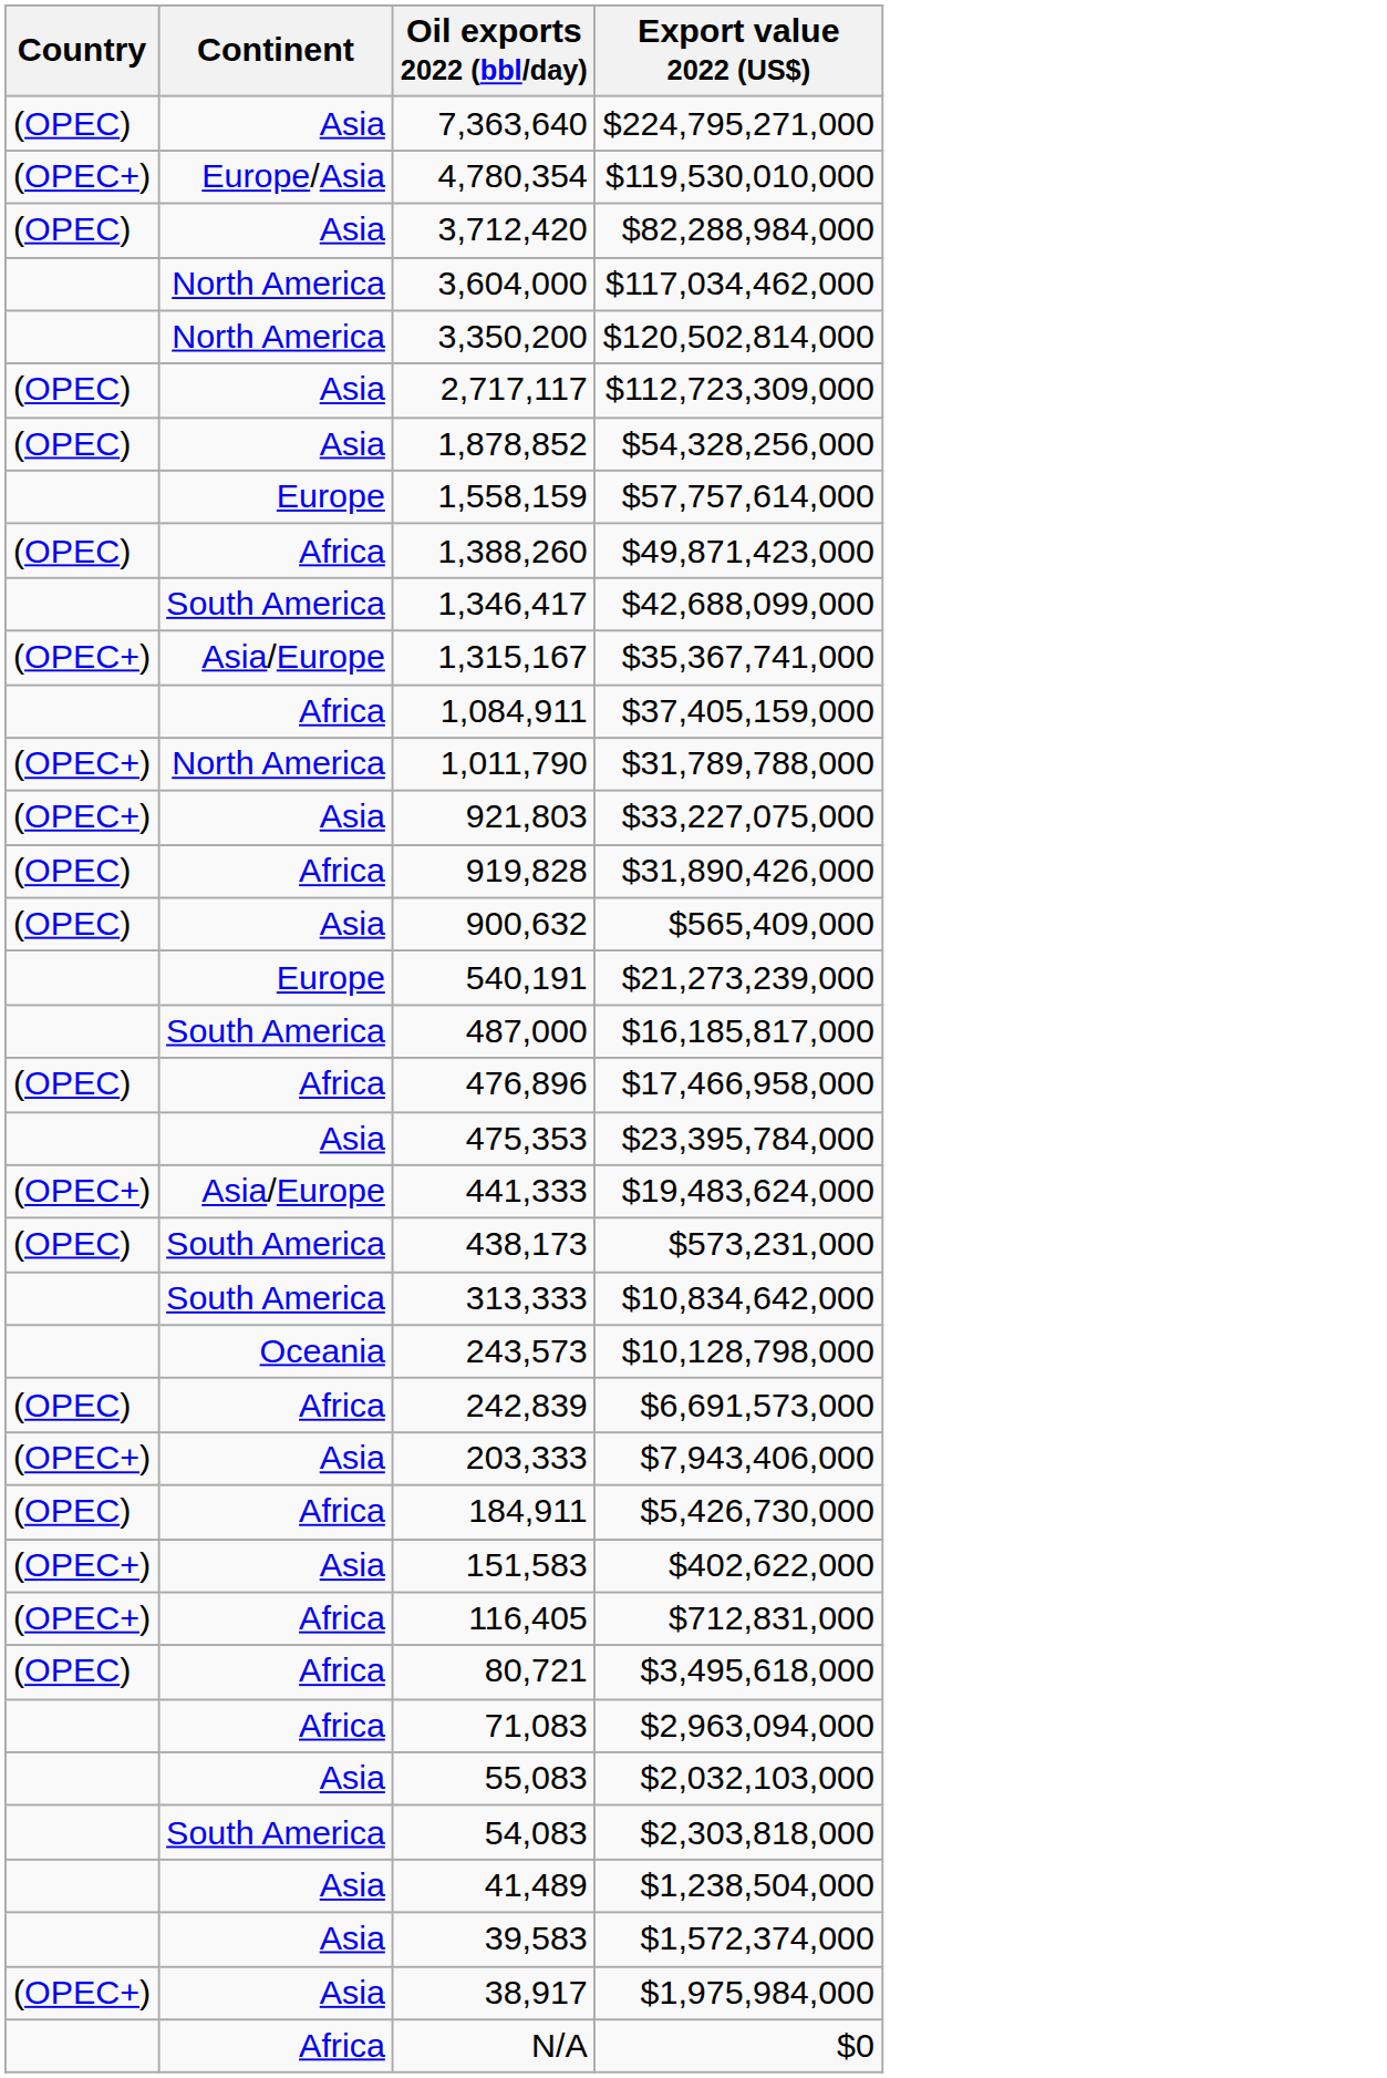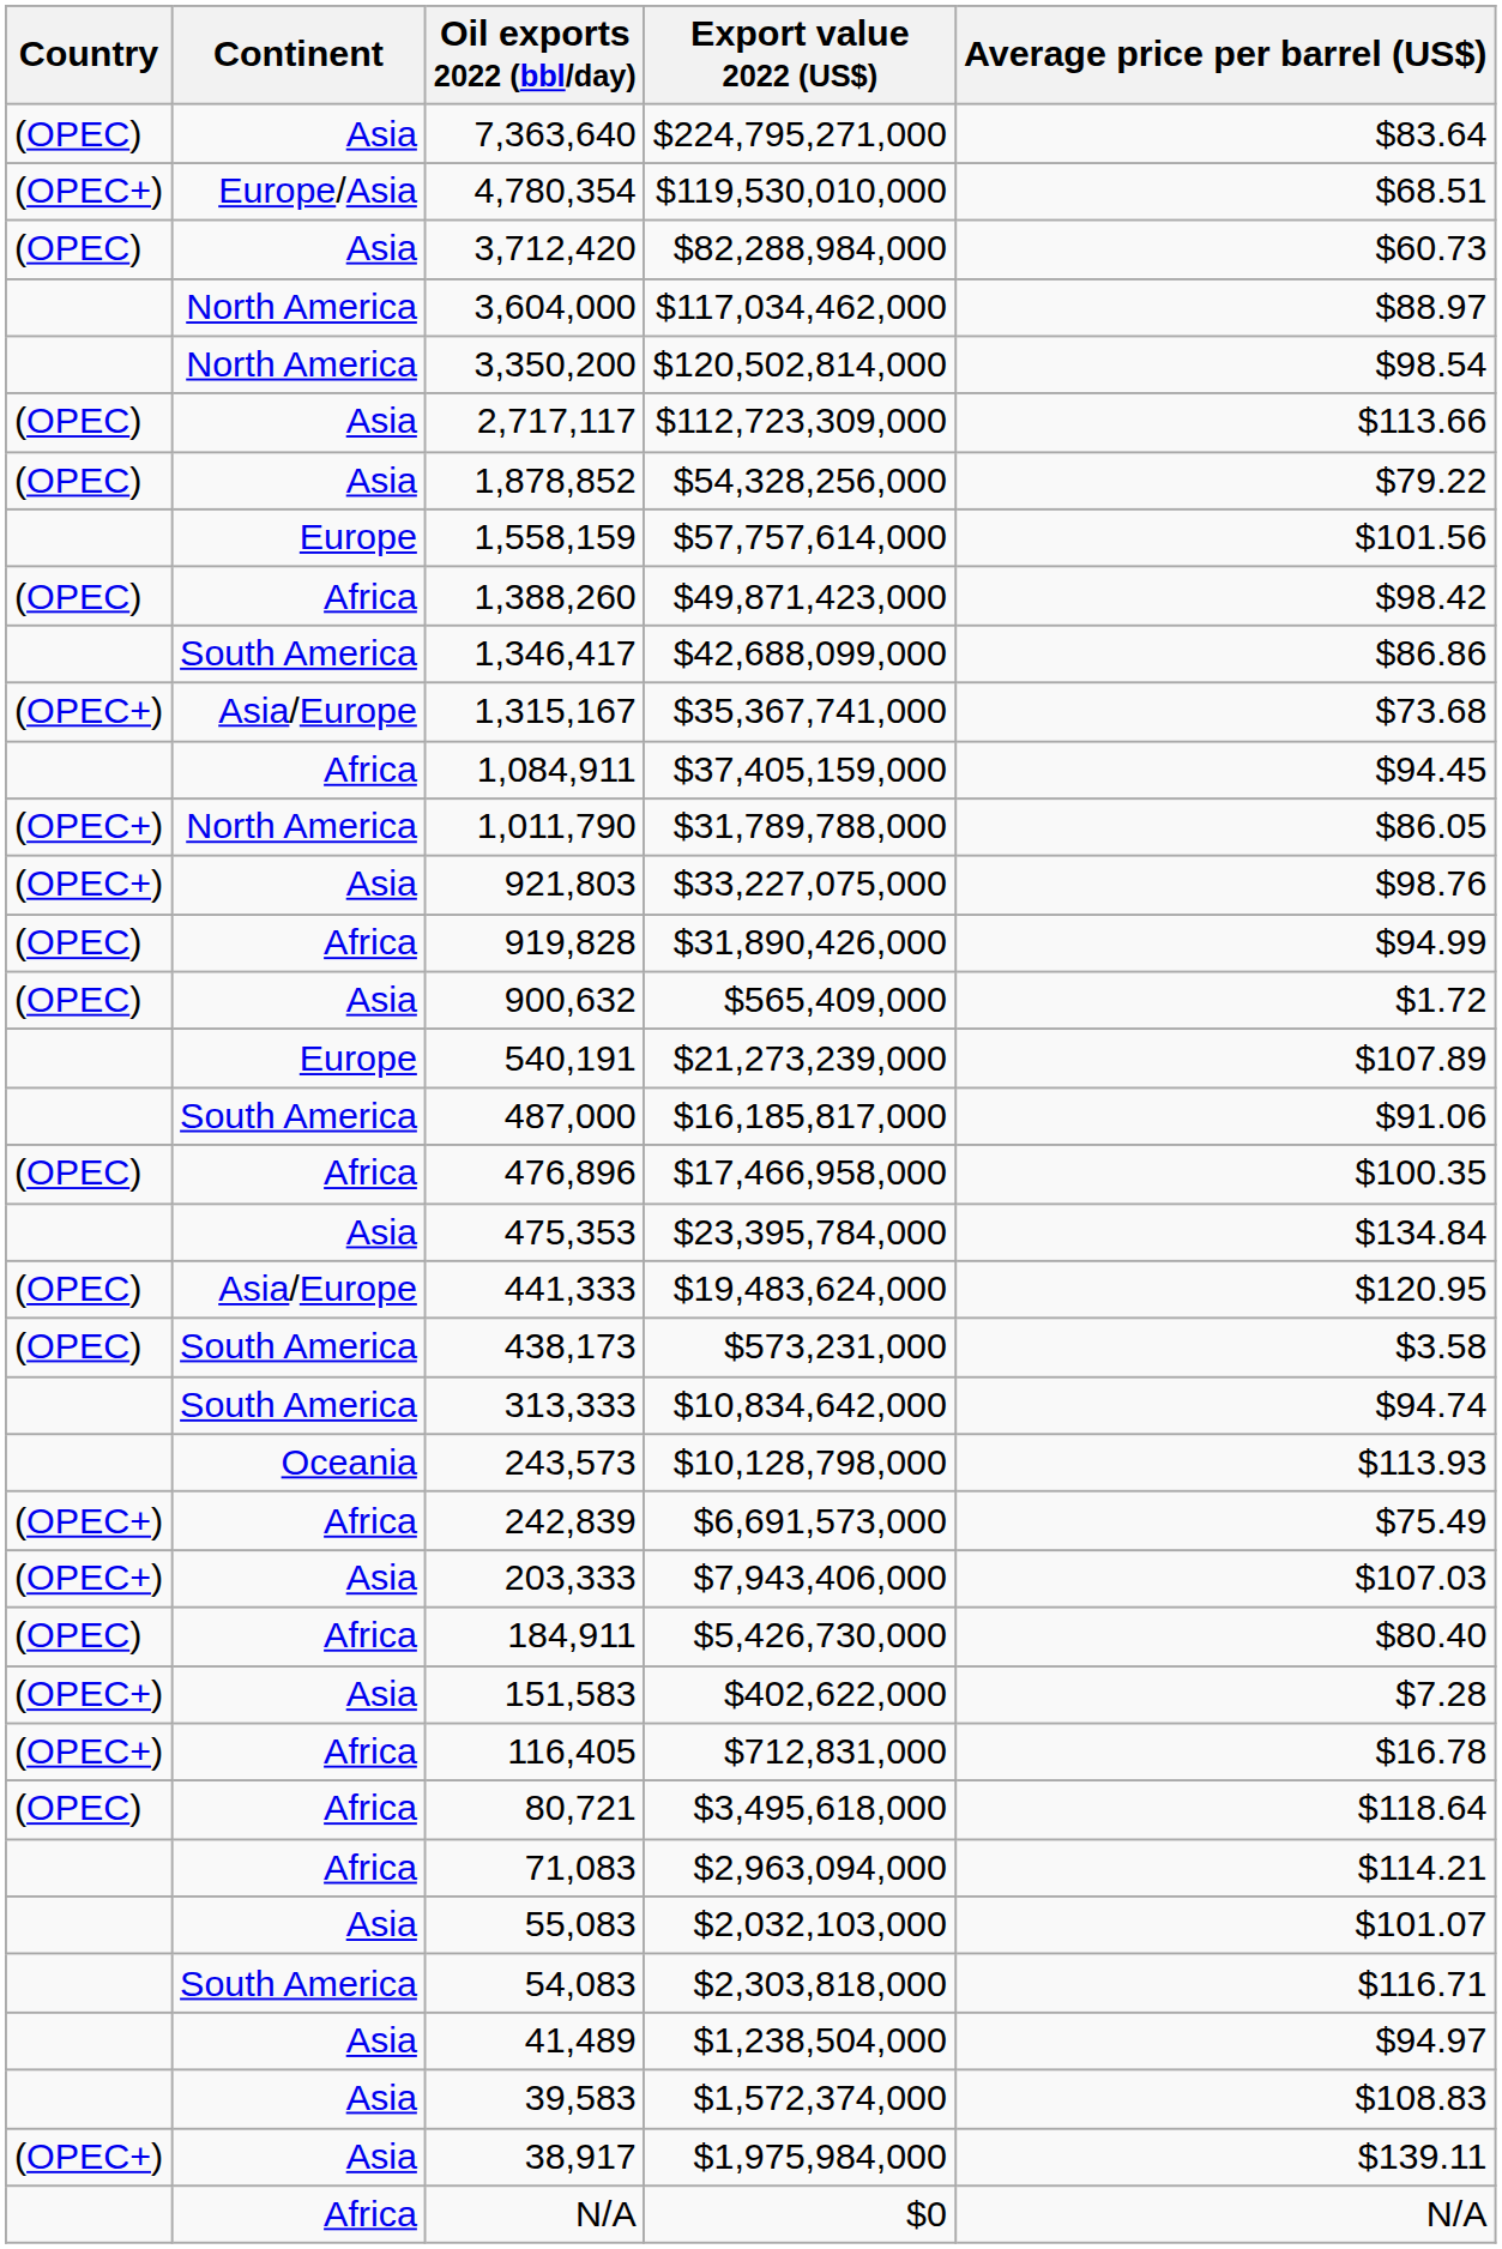 <table class="sortable static-row-numbers nowrap wikitable" style=text-align:right>
 <tr class="wrap static-row-header">
 <th>Country</th>
 <th>Continent</th>
 <th>Oil exports<br><small>2022 (<a href='#'>bbl</a>/day)</small></th>
 <th>Export value<br><small>2022 (US$)</small></th>
+<th>Average price per barrel (US$)</th>
 </tr>
 <tr>
 <td style=text-align:left> (<a href='#'>OPEC</a>)</td>
 <td><a href='#'>Asia</a></td>
 <td>7,363,640</td>
 <td>$224,795,271,000</td>
+<td>$83.64</td>
 </tr>
 <tr>
 <td style=text-align:left> (<a href='#'>OPEC+</a>)</td>
 <td><a href='#'>Europe</a>/<a href='#'>Asia</a></td>
 <td>4,780,354</td>
 <td>$119,530,010,000</td>
+<td>$68.51</td>
 </tr>
 <tr>
 <td style=text-align:left> (<a href='#'>OPEC</a>)</td>
 <td><a href='#'>Asia</a></td>
 <td>3,712,420</td>
 <td>$82,288,984,000</td>
+<td>$60.73</td>
 </tr>
 <tr>
 <td style="text-align:left"></td>
 <td><a href='#'>North America</a></td>
 <td>3,604,000</td>
 <td>$117,034,462,000</td>
+<td>$88.97</td>
 </tr>
 <tr>
 <td style=text-align:left></td>
 <td><a href='#'>North America</a></td>
 <td>3,350,200</td>
 <td>$120,502,814,000</td>
+<td>$98.54</td>
 </tr>
 <tr>
 <td style=text-align:left> (<a href='#'>OPEC</a>)</td>
 <td><a href='#'>Asia</a></td>
 <td>2,717,117</td>
 <td>$112,723,309,000</td>
+<td>$113.66</td>
 </tr>
 <tr>
 <td style=text-align:left> (<a href='#'>OPEC</a>)</td>
 <td><a href='#'>Asia</a></td>
 <td>1,878,852</td>
 <td>$54,328,256,000</td>
+<td>$79.22</td>
 </tr>
 <tr>
 <td style=text-align:left></td>
 <td><a href='#'>Europe</a></td>
 <td>1,558,159</td>
 <td>$57,757,614,000</td>
+<td>$101.56</td>
 </tr>
 <tr>
 <td style="text-align:left"> (<a href='#'>OPEC</a>)</td>
 <td><a href='#'>Africa</a></td>
 <td>1,388,260</td>
 <td>$49,871,423,000</td>
+<td>$98.42</td>
 </tr>
 <tr>
 <td style="text-align:left"></td>
 <td><a href='#'>South America</a></td>
 <td>1,346,417</td>
 <td>$42,688,099,000</td>
+<td>$86.86</td>
 </tr>
 <tr>
 <td style="text-align:left"> (<a href='#'>OPEC+</a>)</td>
 <td><a href='#'>Asia</a>/<a href='#'>Europe</a></td>
 <td>1,315,167</td>
 <td>$35,367,741,000</td>
+<td>$73.68</td>
 </tr>
 <tr>
 <td style="text-align:left"></td>
 <td><a href='#'>Africa</a></td>
 <td>1,084,911</td>
 <td>$37,405,159,000</td>
+<td>$94.45</td>
 </tr>
 <tr>
 <td style="text-align:left"> (<a href='#'>OPEC+</a>)</td>
 <td><a href='#'>North America</a></td>
 <td>1,011,790</td>
 <td>$31,789,788,000</td>
+<td>$86.05</td>
 </tr>
 <tr>
 <td style="text-align:left"> (<a href='#'>OPEC+</a>)</td>
 <td><a href='#'>Asia</a></td>
 <td>921,803</td>
 <td>$33,227,075,000</td>
+<td>$98.76</td>
 </tr>
 <tr>
 <td style="text-align:left"> (<a href='#'>OPEC</a>)</td>
 <td><a href='#'>Africa</a></td>
 <td>919,828</td>
 <td>$31,890,426,000</td>
+<td>$94.99</td>
 </tr>
 <tr>
 <td style="text-align:left"> (<a href='#'>OPEC</a>)</td>
 <td><a href='#'>Asia</a></td>
 <td>900,632</td>
 <td>$565,409,000</td>
+<td>$1.72</td>
 </tr>
 <tr>
 <td style="text-align:left"></td>
 <td><a href='#'>Europe</a></td>
 <td>540,191</td>
 <td>$21,273,239,000</td>
+<td>$107.89</td>
 </tr>
 <tr>
 <td style="text-align:left"></td>
 <td><a href='#'>South America</a></td>
 <td>487,000</td>
 <td>$16,185,817,000</td>
+<td>$91.06</td>
 </tr>
 <tr>
 <td style="text-align:left"> (<a href='#'>OPEC</a>)</td>
 <td><a href='#'>Africa</a></td>
 <td>476,896</td>
 <td>$17,466,958,000</td>
+<td>$100.35</td>
 </tr>
 <tr>
 <td style="text-align:left"></td>
 <td><a href='#'>Asia</a></td>
 <td>475,353</td>
 <td>$23,395,784,000</td>
+<td>$134.84</td>
 </tr>
 <tr>
-<td style="text-align:left"> (<a href='#'>OPEC+</a>)</td>
+<td style="text-align:left"> (<a href='#'>OPEC</a>)</td>
 <td><a href='#'>Asia</a>/<a href='#'>Europe</a></td>
 <td>441,333</td>
 <td>$19,483,624,000</td>
+<td>$120.95</td>
 </tr>
 <tr>
 <td style=text-align:left> (<a href='#'>OPEC</a>)</td>
 <td><a href='#'>South America</a></td>
 <td>438,173</td>
 <td>$573,231,000</td>
+<td>$3.58</td>
 </tr>
 <tr>
 <td style=text-align:left></td>
 <td><a href='#'>South America</a></td>
 <td>313,333</td>
 <td>$10,834,642,000</td>
+<td>$94.74</td>
 </tr>
 <tr>
 <td style=text-align:left></td>
 <td><a href='#'>Oceania</a></td>
 <td>243,573</td>
 <td>$10,128,798,000</td>
+<td>$113.93</td>
 </tr>
 <tr>
-<td style="text-align:left"> (<a href='#'>OPEC</a>)</td>
+<td style="text-align:left"> (<a href='#'>OPEC+</a>)</td>
 <td><a href='#'>Africa</a></td>
 <td>242,839</td>
 <td>$6,691,573,000</td>
+<td>$75.49</td>
 </tr>
 <tr>
 <td style="text-align:left"> (<a href='#'>OPEC+</a>)</td>
 <td><a href='#'>Asia</a></td>
 <td>203,333</td>
 <td>$7,943,406,000</td>
+<td>$107.03</td>
 </tr>
 <tr>
 <td style="text-align:left"> (<a href='#'>OPEC</a>)</td>
 <td><a href='#'>Africa</a></td>
 <td>184,911</td>
 <td>$5,426,730,000</td>
+<td>$80.40</td>
 </tr>
 <tr>
 <td style="text-align:left"> (<a href='#'>OPEC+</a>)</td>
 <td><a href='#'>Asia</a></td>
 <td>151,583</td>
 <td>$402,622,000</td>
+<td>$7.28</td>
 </tr>
 <tr>
 <td style="text-align:left"> (<a href='#'>OPEC+</a>)</td>
 <td><a href='#'>Africa</a></td>
 <td>116,405</td>
 <td>$712,831,000</td>
+<td>$16.78</td>
 </tr>
 <tr>
 <td style="text-align:left"> (<a href='#'>OPEC</a>)</td>
 <td><a href='#'>Africa</a></td>
 <td>80,721</td>
 <td>$3,495,618,000</td>
+<td>$118.64</td>
 </tr>
 <tr>
 <td style="text-align:left"></td>
 <td><a href='#'>Africa</a></td>
 <td>71,083</td>
 <td>$2,963,094,000</td>
+<td>$114.21</td>
 </tr>
 <tr>
 <td style=text-align:left></td>
 <td><a href='#'>Asia</a></td>
 <td>55,083</td>
 <td>$2,032,103,000</td>
+<td>$101.07</td>
 </tr>
 <tr>
 <td style="text-align:left"></td>
 <td><a href='#'>South America</a></td>
 <td>54,083</td>
 <td>$2,303,818,000</td>
+<td>$116.71</td>
 </tr>
 <tr>
 <td style="text-align:left"></td>
 <td><a href='#'>Asia</a></td>
 <td>41,489</td>
 <td>$1,238,504,000</td>
+<td>$94.97</td>
 </tr>
 <tr>
 <td style="text-align:left"></td>
 <td><a href='#'>Asia</a></td>
 <td>39,583</td>
 <td>$1,572,374,000</td>
+<td>$108.83</td>
 </tr>
 <tr>
 <td style="text-align:left"> (<a href='#'>OPEC+</a>)</td>
 <td><a href='#'>Asia</a></td>
 <td>38,917</td>
 <td>$1,975,984,000</td>
+<td>$139.11</td>
 </tr>
 <tr>
 <td style="text-align:left"></td>
 <td><a href='#'>Africa</a></td>
 <td>N/A</td>
 <td>$0</td>
+<td>N/A</td>
 </tr>
 </table>
